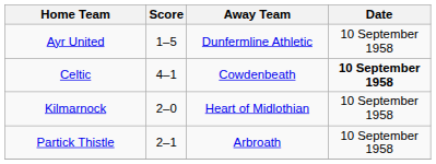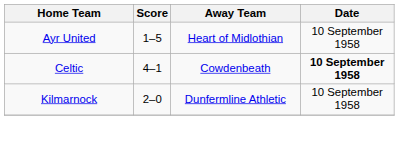 <table class="wikitable" style="text-align:center;">
 <tr>
 <th width=175>Home Team</th>
 <th width=20>Score</th>
 <th width=175>Away Team</th>
 <th width= 125>Date</th>
 </tr>
 <tr>
 <td><a href='#'>Ayr United</a></td>
 <td>1–5</td>
-<td><a href='#'>Dunfermline Athletic</a></td>
+<td><a href='#'>Heart of Midlothian</a></td>
 <td>10 September 1958</td>
 </tr>
 <tr>
 <td><a href='#'>Celtic</a></td>
 <td>4–1</td>
 <td><a href='#'>Cowdenbeath</a></td>
 <td><strong>10 September 1958</strong></td>
 </tr>
 <tr>
 <td><a href='#'>Kilmarnock</a></td>
 <td>2–0</td>
-<td><a href='#'>Heart of Midlothian</a></td>
-<td>10 September 1958</td>
-</tr>
-<tr>
-<td><a href='#'>Partick Thistle</a></td>
-<td>2–1</td>
-<td><a href='#'>Arbroath</a></td>
+<td><a href='#'>Dunfermline Athletic</a></td>
 <td>10 September 1958</td>
 </tr>
 <tr>
 </tr>
 </table>
